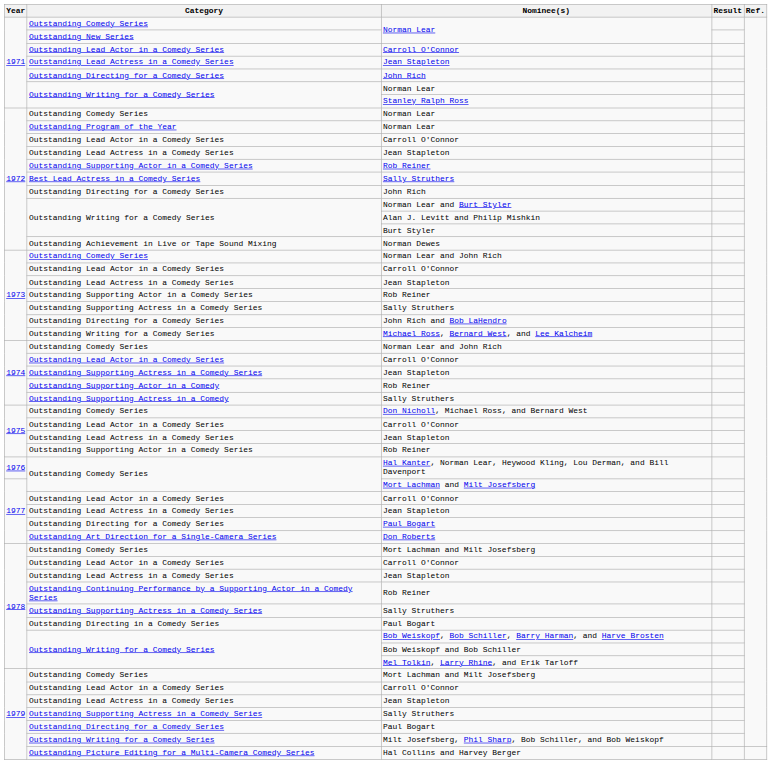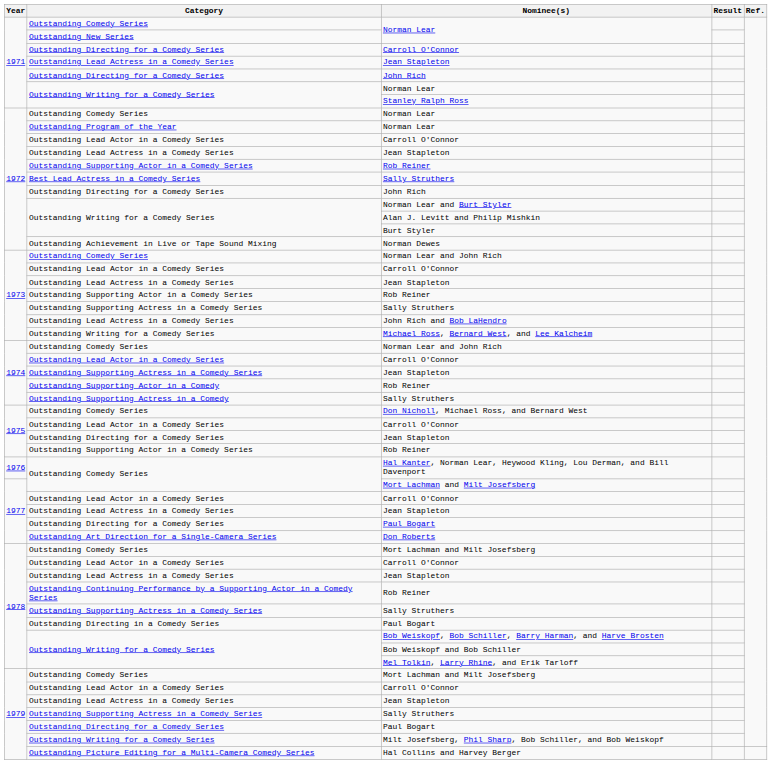 <table class="wikitable">
 <tr>
 <th>Year</th>
 <th>Category</th>
 <th>Nominee(s)</th>
 <th>Result</th>
 <th>Ref.</th>
 </tr>
 <tr>
 <td rowspan="7"><a href='#'>1971</a></td>
 <td><a href='#'>Outstanding Comedy Series</a></td>
 <td rowspan="2"><a href='#'>Norman Lear</a></td>
 <td></td>
 <td align="center" rowspan="55"></td>
 </tr>
 <tr>
 <td><a href='#'>Outstanding New Series</a></td>
 <td></td>
 </tr>
 <tr>
-<td><a href='#'>Outstanding Lead Actor in a Comedy Series</a></td>
+<td><a href='#'>Outstanding Directing for a Comedy Series</a></td>
 <td><a href='#'>Carroll O'Connor</a></td>
 <td></td>
 </tr>
 <tr>
 <td><a href='#'>Outstanding Lead Actress in a Comedy Series</a></td>
 <td><a href='#'>Jean Stapleton</a></td>
 <td></td>
 </tr>
 <tr>
 <td><a href='#'>Outstanding Directing for a Comedy Series</a></td>
 <td><a href='#'>John Rich</a> </td>
 <td></td>
 </tr>
 <tr>
 <td rowspan="2"><a href='#'>Outstanding Writing for a Comedy Series</a></td>
 <td>Norman Lear </td>
 <td></td>
 </tr>
 <tr>
 <td><a href='#'>Stanley Ralph Ross</a> </td>
 <td></td>
 </tr>
 <tr>
 <td rowspan="11"><a href='#'>1972</a></td>
 <td>Outstanding Comedy Series</td>
 <td>Norman Lear</td>
 <td></td>
 </tr>
 <tr>
 <td><a href='#'>Outstanding Program of the Year</a></td>
 <td>Norman Lear </td>
 <td></td>
 </tr>
 <tr>
 <td>Outstanding Lead Actor in a Comedy Series</td>
 <td>Carroll O'Connor</td>
 <td></td>
 </tr>
 <tr>
 <td>Outstanding Lead Actress in a Comedy Series</td>
 <td>Jean Stapleton</td>
 <td></td>
 </tr>
 <tr>
 <td><a href='#'>Outstanding Supporting Actor in a Comedy Series</a></td>
 <td><a href='#'>Rob Reiner</a></td>
 <td></td>
 </tr>
 <tr>
 <td><a href='#'>Best Lead Actress in a Comedy Series</a></td>
 <td><a href='#'>Sally Struthers</a></td>
 <td></td>
 </tr>
 <tr>
 <td>Outstanding Directing for a Comedy Series</td>
 <td>John Rich </td>
 <td></td>
 </tr>
 <tr>
 <td rowspan="3">Outstanding Writing for a Comedy Series</td>
 <td>Norman Lear and <a href='#'>Burt Styler</a> </td>
 <td></td>
 </tr>
 <tr>
 <td>Alan J. Levitt and Philip Mishkin </td>
 <td></td>
 </tr>
 <tr>
 <td>Burt Styler </td>
 <td></td>
 </tr>
 <tr>
 <td>Outstanding Achievement in Live or Tape Sound Mixing</td>
 <td>Norman Dewes </td>
 <td></td>
 </tr>
 <tr>
 <td rowspan="7"><a href='#'>1973</a></td>
 <td><a href='#'>Outstanding Comedy Series</a></td>
 <td>Norman Lear and John Rich</td>
 <td></td>
 </tr>
 <tr>
 <td>Outstanding Lead Actor in a Comedy Series</td>
 <td>Carroll O'Connor</td>
 <td></td>
 </tr>
 <tr>
 <td>Outstanding Lead Actress in a Comedy Series</td>
 <td>Jean Stapleton</td>
 <td></td>
 </tr>
 <tr>
 <td>Outstanding Supporting Actor in a Comedy Series</td>
 <td>Rob Reiner</td>
 <td></td>
 </tr>
 <tr>
 <td>Outstanding Supporting Actress in a Comedy Series</td>
 <td>Sally Struthers</td>
 <td></td>
 </tr>
 <tr>
-<td>Outstanding Directing for a Comedy Series</td>
+<td>Outstanding Lead Actress in a Comedy Series</td>
 <td>John Rich and <a href='#'>Bob LaHendro</a> </td>
 <td></td>
 </tr>
 <tr>
 <td>Outstanding Writing for a Comedy Series</td>
 <td><a href='#'>Michael Ross</a>, <a href='#'>Bernard West</a>, and <a href='#'>Lee Kalcheim</a> </td>
 <td></td>
 </tr>
 <tr>
 <td rowspan="5"><a href='#'>1974</a></td>
 <td>Outstanding Comedy Series</td>
 <td>Norman Lear and John Rich</td>
 <td></td>
 </tr>
 <tr>
 <td><a href='#'>Outstanding Lead Actor in a Comedy Series</a></td>
 <td>Carroll O'Connor</td>
 <td></td>
 </tr>
 <tr>
 <td><a href='#'>Outstanding Supporting Actress in a Comedy Series</a></td>
 <td>Jean Stapleton</td>
 <td></td>
 </tr>
 <tr>
 <td><a href='#'>Outstanding Supporting Actor in a Comedy</a></td>
 <td>Rob Reiner </td>
 <td></td>
 </tr>
 <tr>
 <td><a href='#'>Outstanding Supporting Actress in a Comedy</a></td>
 <td>Sally Struthers</td>
 <td></td>
 </tr>
 <tr>
 <td rowspan="4"><a href='#'>1975</a></td>
 <td>Outstanding Comedy Series</td>
 <td><a href='#'>Don Nicholl</a>, Michael Ross, and Bernard West</td>
 <td></td>
 </tr>
 <tr>
 <td>Outstanding Lead Actor in a Comedy Series</td>
 <td>Carroll O'Connor</td>
 <td></td>
 </tr>
 <tr>
-<td>Outstanding Lead Actress in a Comedy Series</td>
+<td>Outstanding Directing for a Comedy Series</td>
 <td>Jean Stapleton</td>
 <td></td>
 </tr>
 <tr>
 <td>Outstanding Supporting Actor in a Comedy Series</td>
 <td>Rob Reiner</td>
 <td></td>
 </tr>
 <tr>
 <td><a href='#'>1976</a></td>
 <td rowspan="2">Outstanding Comedy Series</td>
 <td><a href='#'>Hal Kanter</a>, Norman Lear, Heywood Kling, Lou Derman, and Bill Davenport</td>
 <td></td>
 </tr>
 <tr>
 <td rowspan="5"><a href='#'>1977</a></td>
 <td><a href='#'>Mort Lachman</a> and <a href='#'>Milt Josefsberg</a></td>
 <td></td>
 </tr>
 <tr>
 <td>Outstanding Lead Actor in a Comedy Series</td>
 <td>Carroll O'Connor</td>
 <td></td>
 </tr>
 <tr>
 <td>Outstanding Lead Actress in a Comedy Series</td>
 <td>Jean Stapleton</td>
 <td></td>
 </tr>
 <tr>
 <td>Outstanding Directing for a Comedy Series</td>
 <td><a href='#'>Paul Bogart</a> </td>
 <td></td>
 </tr>
 <tr>
 <td><a href='#'>Outstanding Art Direction for a Single-Camera Series</a></td>
 <td><a href='#'>Don Roberts</a> </td>
 <td></td>
 </tr>
 <tr>
 <td rowspan="9"><a href='#'>1978</a></td>
 <td>Outstanding Comedy Series</td>
 <td>Mort Lachman and Milt Josefsberg</td>
 <td></td>
 </tr>
 <tr>
 <td>Outstanding Lead Actor in a Comedy Series</td>
 <td>Carroll O'Connor</td>
 <td></td>
 </tr>
 <tr>
 <td>Outstanding Lead Actress in a Comedy Series</td>
 <td>Jean Stapleton </td>
 <td></td>
 </tr>
 <tr>
 <td><a href='#'>Outstanding Continuing Performance by a Supporting Actor in a Comedy Series</a></td>
 <td>Rob Reiner</td>
 <td></td>
 </tr>
 <tr>
 <td><a href='#'>Outstanding Supporting Actress in a Comedy Series</a></td>
 <td>Sally Struthers</td>
 <td></td>
 </tr>
 <tr>
 <td>Outstanding Directing in a Comedy Series</td>
 <td>Paul Bogart </td>
 <td></td>
 </tr>
 <tr>
 <td rowspan="3"><a href='#'>Outstanding Writing for a Comedy Series</a></td>
 <td><a href='#'>Bob Weiskopf</a>, <a href='#'>Bob Schiller</a>, <a href='#'>Barry Harman</a>, and <a href='#'>Harve Brosten</a> </td>
 <td></td>
 </tr>
 <tr>
 <td>Bob Weiskopf and Bob Schiller </td>
 <td></td>
 </tr>
 <tr>
 <td><a href='#'>Mel Tolkin</a>, <a href='#'>Larry Rhine</a>, and Erik Tarloff </td>
 <td></td>
 </tr>
 <tr>
 <td rowspan="7"><a href='#'>1979</a></td>
 <td>Outstanding Comedy Series</td>
 <td>Mort Lachman and Milt Josefsberg</td>
 <td></td>
 </tr>
 <tr>
 <td>Outstanding Lead Actor in a Comedy Series</td>
 <td>Carroll O'Connor</td>
 <td></td>
 </tr>
 <tr>
 <td>Outstanding Lead Actress in a Comedy Series</td>
 <td>Jean Stapleton</td>
 <td></td>
 </tr>
 <tr>
 <td><a href='#'>Outstanding Supporting Actress in a Comedy Series</a></td>
 <td>Sally Struthers </td>
 <td></td>
 </tr>
 <tr>
 <td><a href='#'>Outstanding Directing for a Comedy Series</a></td>
 <td>Paul Bogart </td>
 <td></td>
 </tr>
 <tr>
 <td><a href='#'>Outstanding Writing for a Comedy Series</a></td>
 <td>Milt Josefsberg, <a href='#'>Phil Sharp</a>, Bob Schiller, and Bob Weiskopf </td>
 <td></td>
 </tr>
 <tr>
 <td><a href='#'>Outstanding Picture Editing for a Multi-Camera Comedy Series</a></td>
 <td>Hal Collins and Harvey Berger </td>
 <td></td>
 <td align="center"></td>
 </tr>
 </table>
